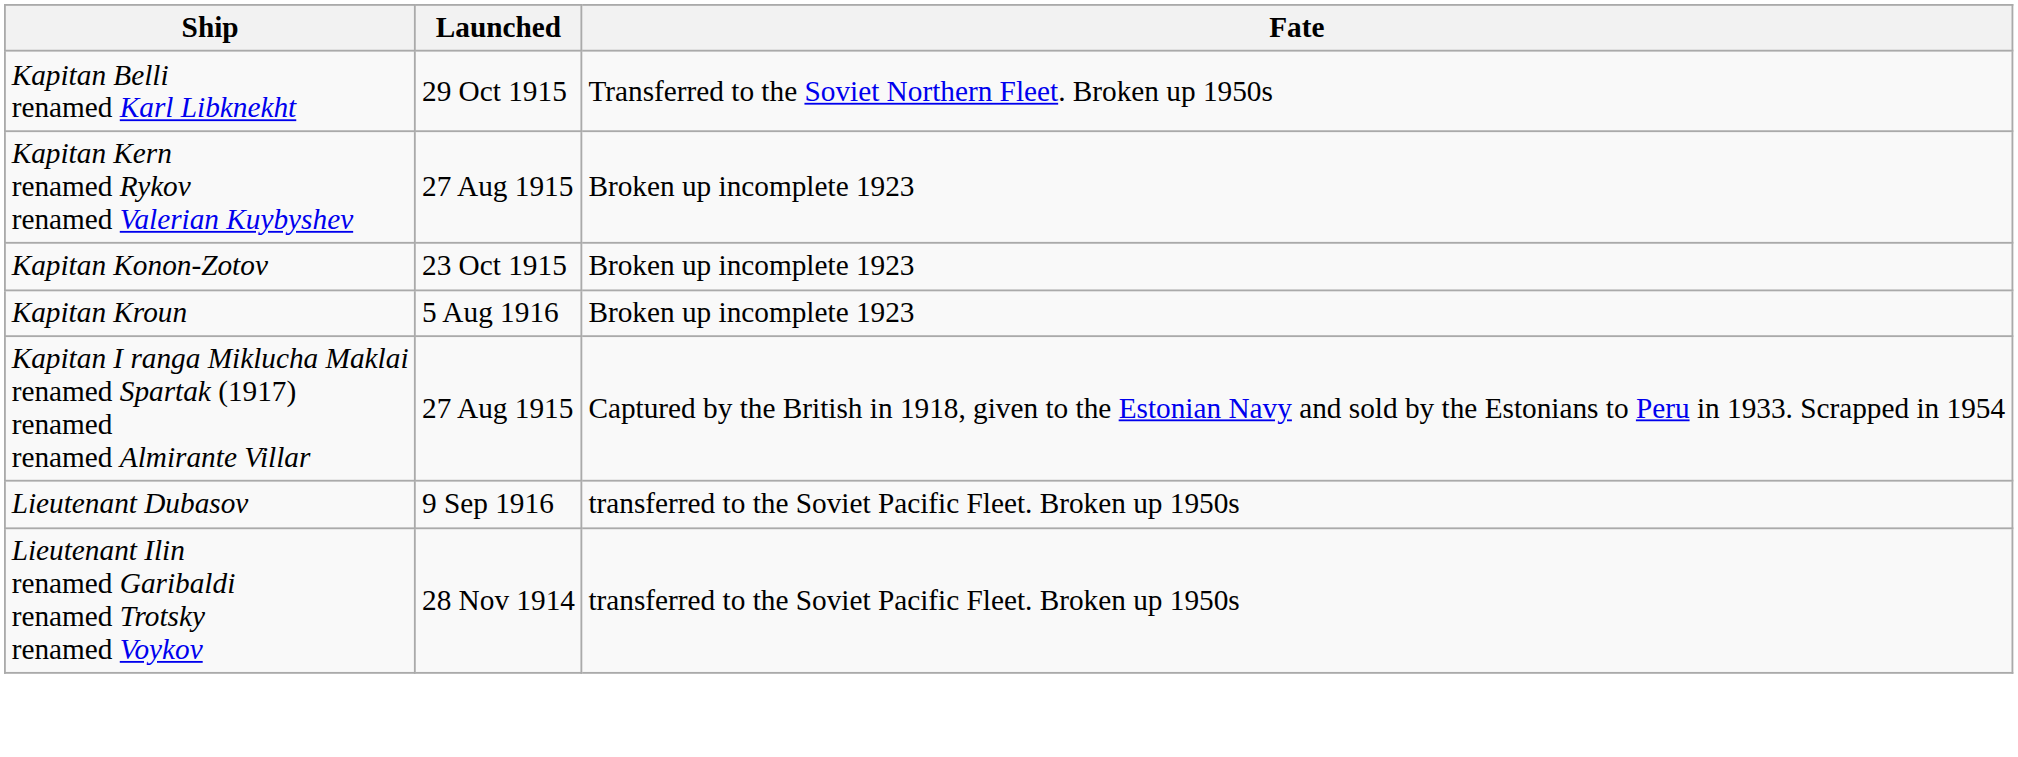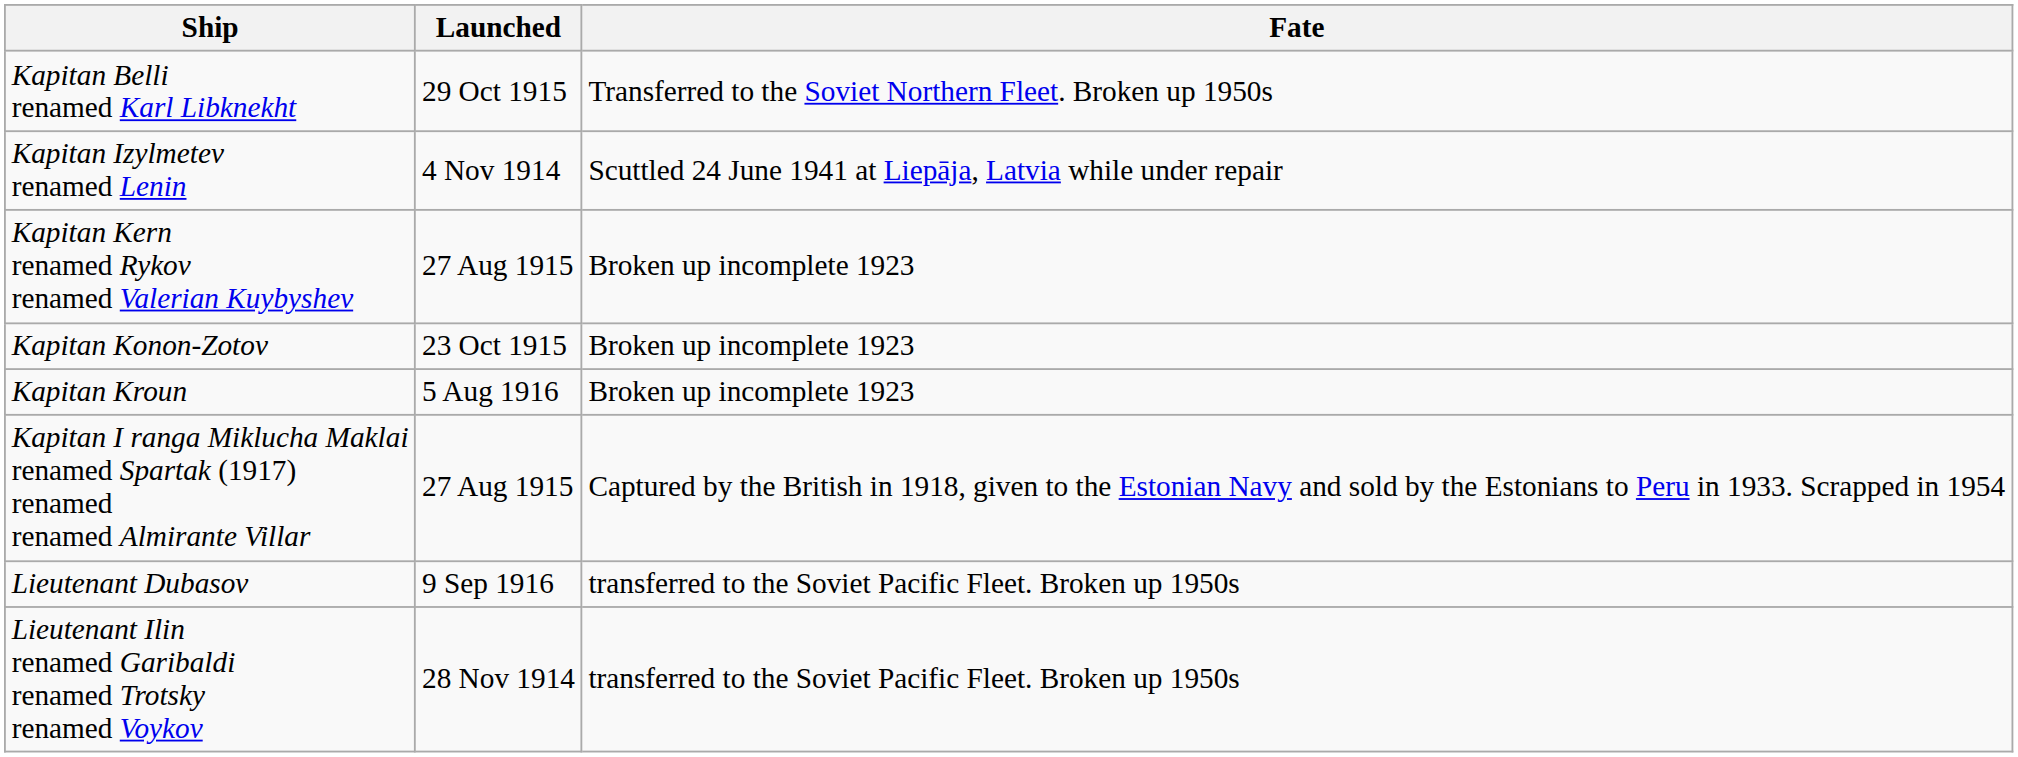 <table class="wikitable">
 <tr>
 <th>Ship</th>
 <th>Launched</th>
 <th>Fate</th>
 </tr>
 <tr>
 <td><em>Kapitan Belli</em> <br>renamed <a href='#'><em>Karl Libknekht</em></a></td>
 <td>29 Oct 1915</td>
 <td>Transferred to the <a href='#'>Soviet Northern Fleet</a>. Broken up 1950s</td>
+</tr>
+<tr>
+<td><em>Kapitan Izylmetev</em> <br>renamed <a href='#'><em>Lenin</em></a></td>
+<td>4 Nov 1914</td>
+<td>Scuttled 24 June 1941 at <a href='#'>Liepāja</a>, <a href='#'>Latvia</a> while under repair</td>
 </tr>
 <tr>
 <td><em>Kapitan Kern</em><br>renamed <em>Rykov</em><br> renamed <a href='#'><em>Valerian Kuybyshev</em></a></td>
 <td>27 Aug 1915</td>
 <td>Broken up incomplete 1923</td>
 </tr>
 <tr>
 <td><em>Kapitan Konon-Zotov</em></td>
 <td>23 Oct 1915</td>
 <td>Broken up incomplete 1923</td>
 </tr>
 <tr>
 <td><em>Kapitan Kroun</em></td>
 <td>5 Aug 1916</td>
 <td>Broken up incomplete 1923</td>
 </tr>
 <tr>
 <td><em>Kapitan I ranga Miklucha Maklai</em><br>renamed <em>Spartak</em> (1917)<br>renamed <br>renamed <em>Almirante Villar</em></td>
 <td>27 Aug 1915</td>
 <td>Captured by the British in 1918, given to the <a href='#'>Estonian Navy</a> and sold by the Estonians to <a href='#'>Peru</a> in 1933. Scrapped in 1954</td>
 </tr>
 <tr>
 <td><em>Lieutenant Dubasov</em></td>
 <td>9 Sep 1916</td>
 <td>transferred to the Soviet Pacific Fleet. Broken up 1950s</td>
 </tr>
 <tr>
 <td><em>Lieutenant Ilin</em><br>renamed <em>Garibaldi</em><br>renamed <em>Trotsky</em><br>renamed <a href='#'><em>Voykov</em></a></td>
 <td>28 Nov 1914</td>
 <td>transferred to the Soviet Pacific Fleet. Broken up 1950s</td>
 </tr>
 </table>
